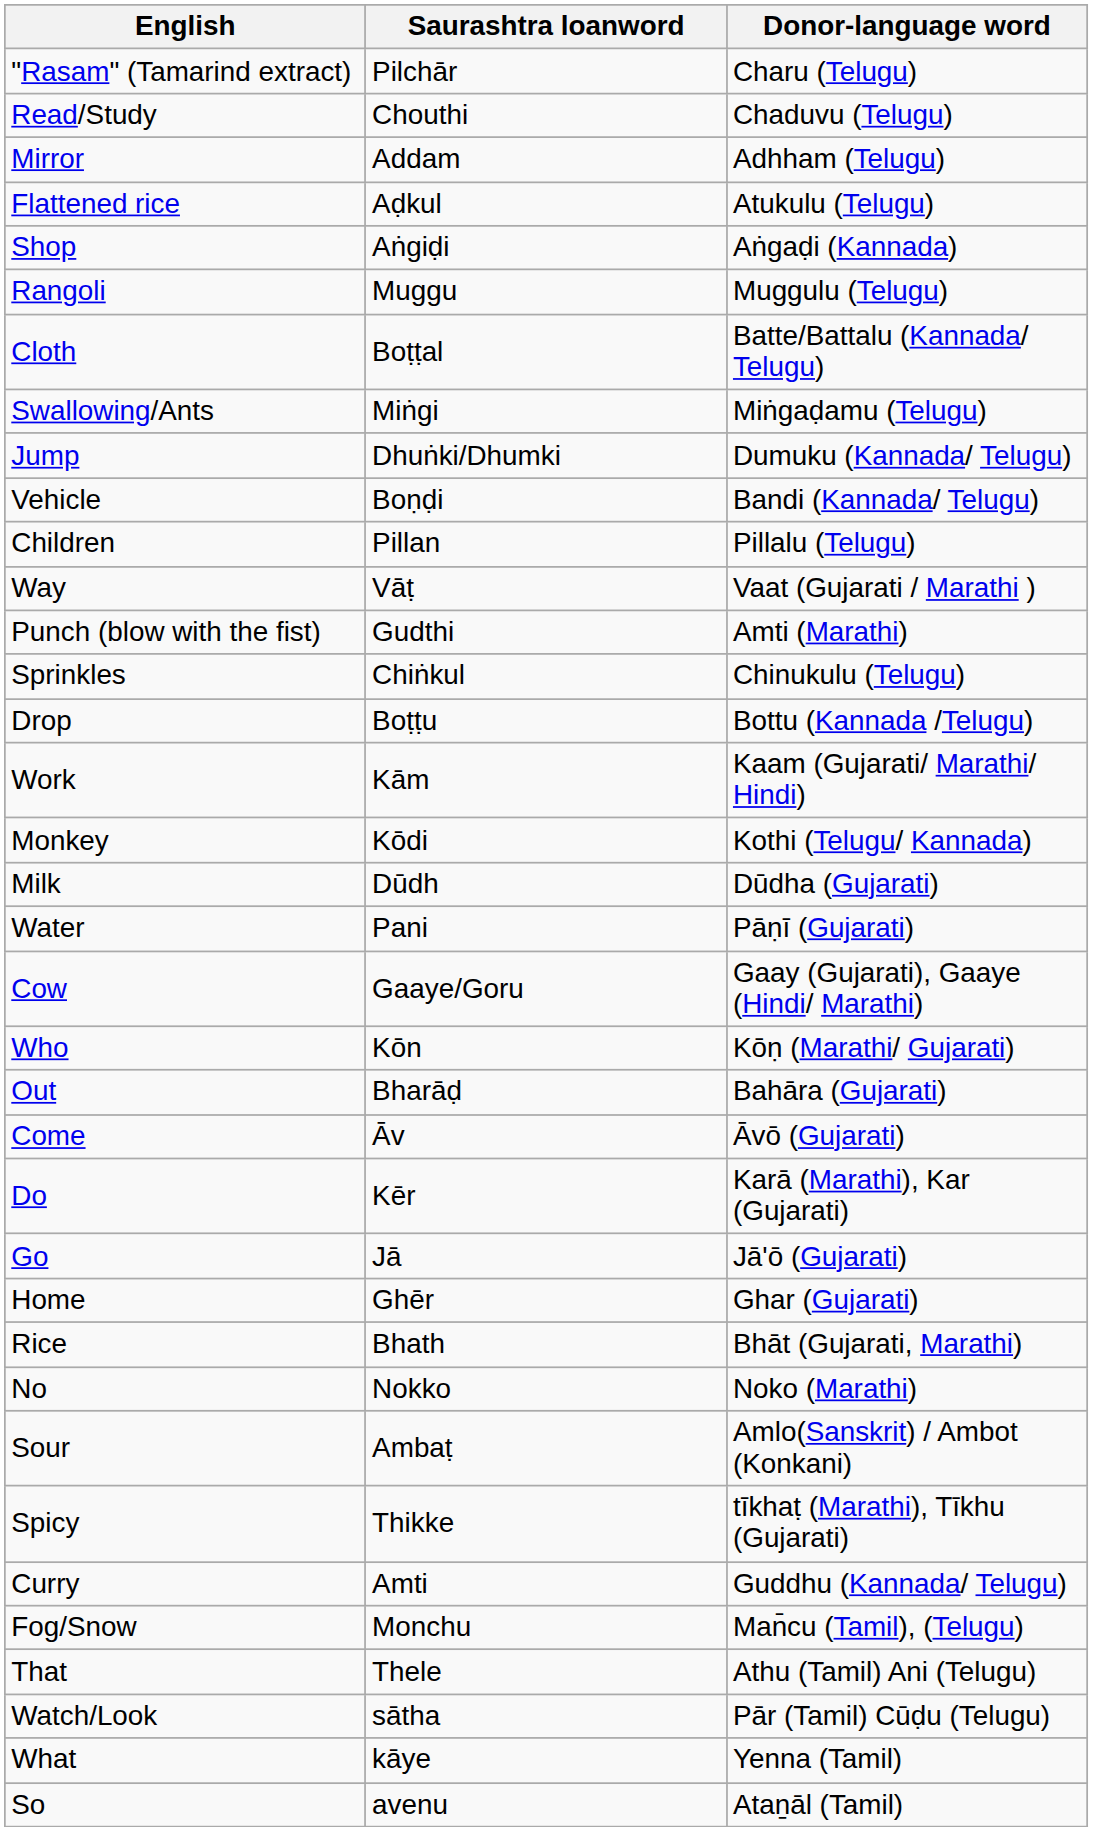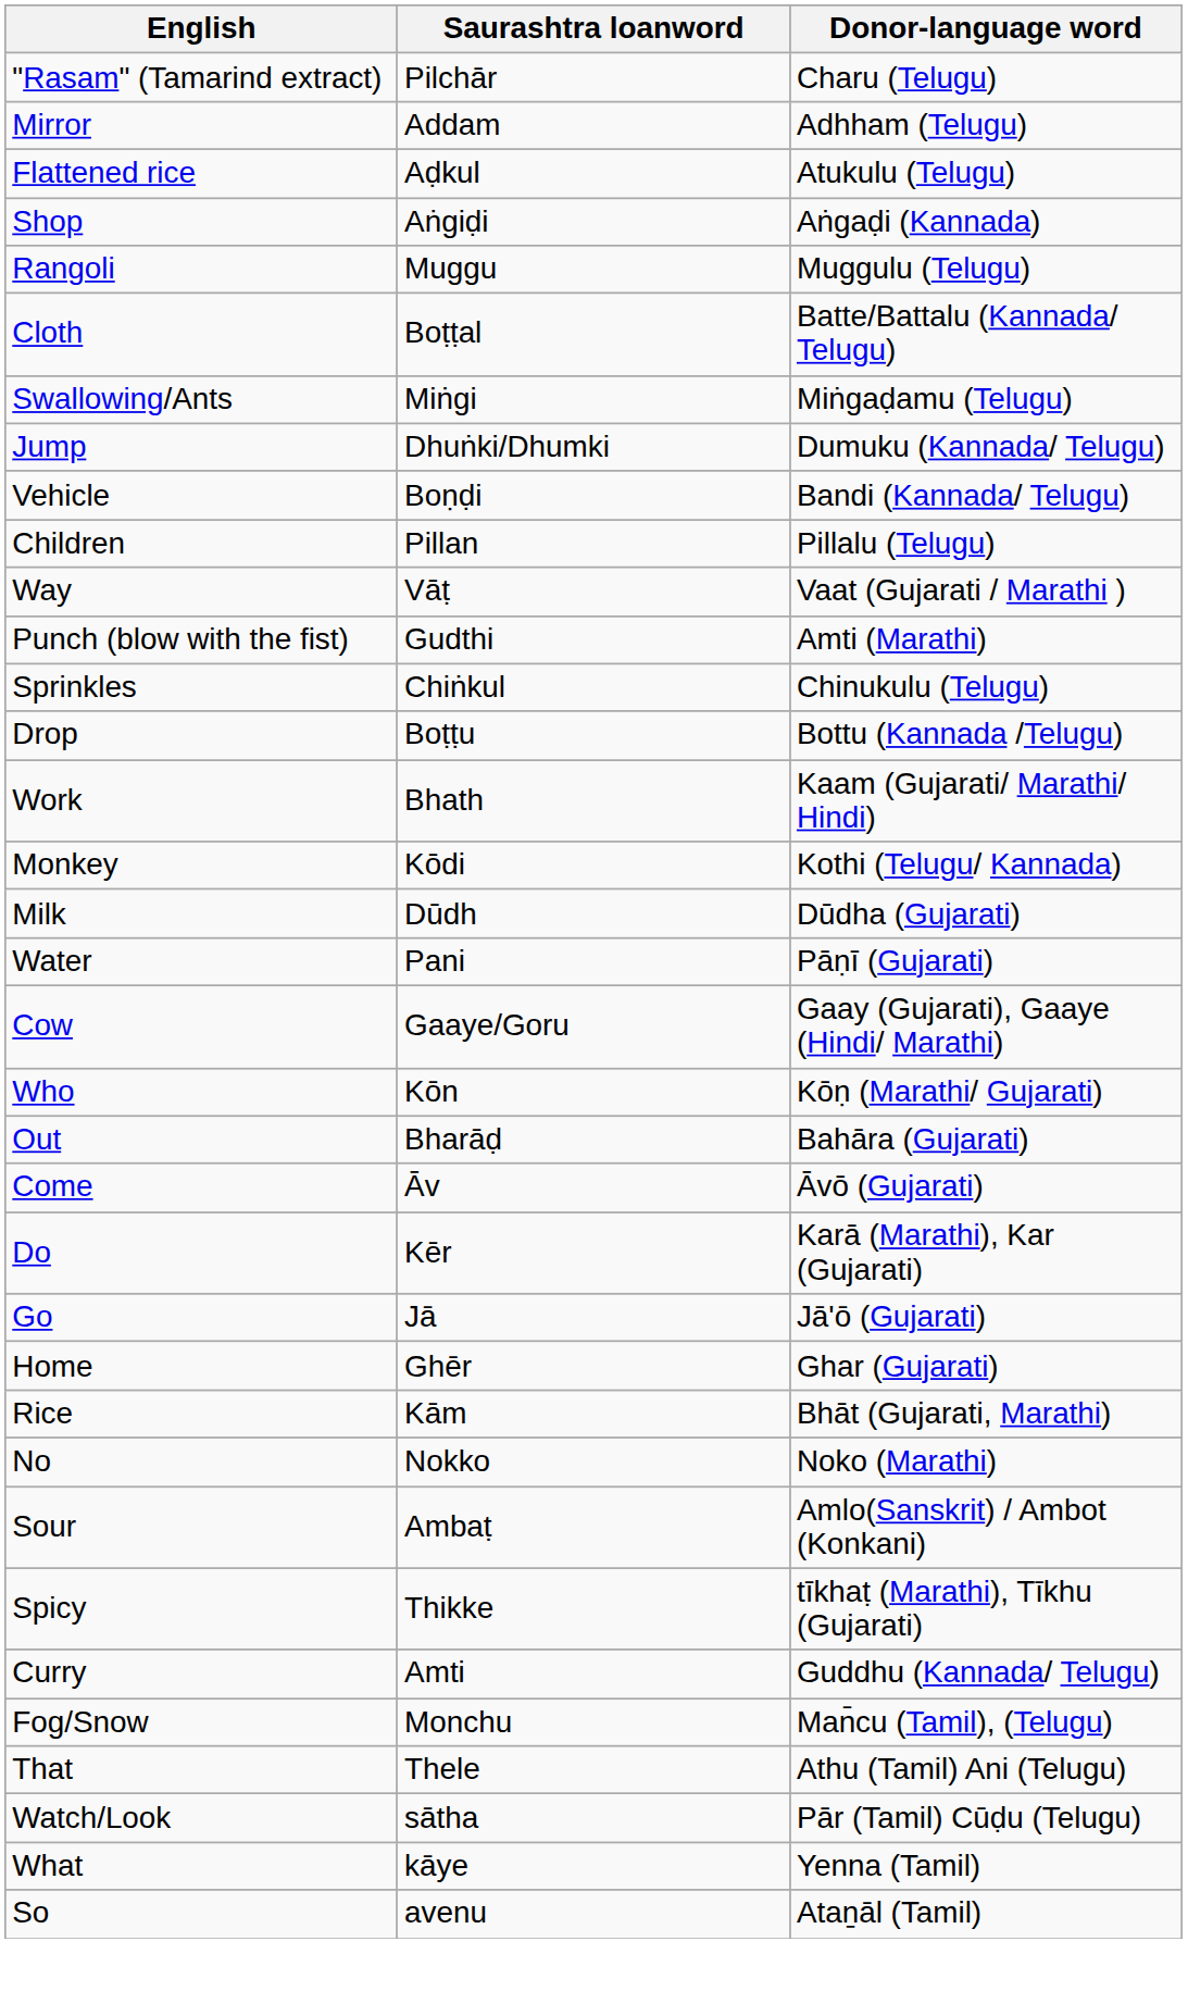 <table class="wikitable">
 <tr>
 <th scope="col" width=200>English</th>
 <th scope="col" width=200>Saurashtra loanword</th>
 <th scope="col" width=200>Donor-language word</th>
 </tr>
 <tr>
 <td>"<a href='#'>Rasam</a>" (Tamarind extract)</td>
 <td>Pilchār</td>
 <td>Charu (<a href='#'>Telugu</a>)</td>
-</tr>
-<tr>
-<td><a href='#'>Read</a>/Study</td>
-<td>Chouthi</td>
-<td>Chaduvu (<a href='#'>Telugu</a>)</td>
 </tr>
 <tr>
 <td><a href='#'>Mirror</a></td>
 <td>Addam</td>
 <td>Adhham (<a href='#'>Telugu</a>)</td>
 </tr>
 <tr>
 <td><a href='#'>Flattened rice</a></td>
 <td>Aḍkul</td>
 <td>Atukulu (<a href='#'>Telugu</a>)</td>
 </tr>
 <tr>
 <td><a href='#'>Shop</a></td>
 <td>Aṅgiḍi</td>
 <td>Aṅgaḍi (<a href='#'>Kannada</a>)</td>
 </tr>
 <tr>
 <td><a href='#'>Rangoli</a></td>
 <td>Muggu</td>
 <td>Muggulu (<a href='#'>Telugu</a>)</td>
 </tr>
 <tr>
 <td><a href='#'>Cloth</a></td>
 <td>Boṭṭal</td>
 <td>Batte/Battalu (<a href='#'>Kannada</a>/ <a href='#'>Telugu</a>)</td>
 </tr>
 <tr>
 <td><a href='#'>Swallowing</a>/Ants</td>
 <td>Miṅgi</td>
 <td>Miṅgaḍamu (<a href='#'>Telugu</a>)</td>
 </tr>
 <tr>
 <td><a href='#'>Jump</a></td>
 <td>Dhuṅki/Dhumki</td>
 <td>Dumuku (<a href='#'>Kannada</a>/ <a href='#'>Telugu</a>)</td>
 </tr>
 <tr>
 <td>Vehicle</td>
 <td>Boṇḍi</td>
 <td>Bandi (<a href='#'>Kannada</a>/ <a href='#'>Telugu</a>)</td>
 </tr>
 <tr>
 <td>Children</td>
 <td>Pillan</td>
 <td>Pillalu (<a href='#'>Telugu</a>)</td>
 </tr>
 <tr>
 <td>Way</td>
 <td>Vāṭ</td>
 <td>Vaat (Gujarati / <a href='#'>Marathi</a> )</td>
 </tr>
 <tr>
 <td>Punch (blow with the fist)</td>
 <td>Gudthi</td>
 <td>Amti (<a href='#'>Marathi</a>)</td>
 </tr>
 <tr>
 <td>Sprinkles</td>
 <td>Chiṅkul</td>
 <td>Chinukulu (<a href='#'>Telugu</a>)</td>
 </tr>
 <tr>
 <td>Drop</td>
 <td>Boṭṭu</td>
 <td>Bottu (<a href='#'>Kannada</a> /<a href='#'>Telugu</a>)</td>
 </tr>
 <tr>
 <td>Work</td>
-<td>Kām</td>
+<td>Bhath</td>
 <td>Kaam (Gujarati/ <a href='#'>Marathi</a>/ <a href='#'>Hindi</a>)</td>
 </tr>
 <tr>
 <td>Monkey</td>
 <td>Kōdi</td>
 <td>Kothi (<a href='#'>Telugu</a>/ <a href='#'>Kannada</a>)</td>
 </tr>
 <tr>
 <td>Milk</td>
 <td>Dūdh</td>
 <td>Dūdha (<a href='#'>Gujarati</a>)</td>
 </tr>
 <tr>
 <td>Water</td>
 <td>Pani</td>
 <td>Pāṇī (<a href='#'>Gujarati</a>)</td>
 </tr>
 <tr>
 <td><a href='#'>Cow</a></td>
 <td>Gaaye/Goru</td>
 <td>Gaay (Gujarati), Gaaye (<a href='#'>Hindi</a>/ <a href='#'>Marathi</a>)</td>
 </tr>
 <tr>
 <td><a href='#'>Who</a></td>
 <td>Kōn</td>
 <td>Kōṇ (<a href='#'>Marathi</a>/ <a href='#'>Gujarati</a>)</td>
 </tr>
 <tr>
 <td><a href='#'>Out</a></td>
 <td>Bharāḍ</td>
 <td>Bahāra (<a href='#'>Gujarati</a>)</td>
 </tr>
 <tr>
 <td><a href='#'>Come</a></td>
 <td>Āv</td>
 <td>Āvō (<a href='#'>Gujarati</a>)</td>
 </tr>
 <tr>
 <td><a href='#'>Do</a></td>
 <td>Kēr</td>
 <td>Karā (<a href='#'>Marathi</a>), Kar (Gujarati)</td>
 </tr>
 <tr>
 <td><a href='#'>Go</a></td>
 <td>Jā</td>
 <td>Jā'ō (<a href='#'>Gujarati</a>)</td>
 </tr>
 <tr>
 <td>Home</td>
 <td>Ghēr</td>
 <td>Ghar (<a href='#'>Gujarati</a>)</td>
 </tr>
 <tr>
 <td>Rice</td>
-<td>Bhath</td>
+<td>Kām</td>
 <td>Bhāt (Gujarati, <a href='#'>Marathi</a>)</td>
 </tr>
 <tr>
 <td>No</td>
 <td>Nokko</td>
 <td>Noko (<a href='#'>Marathi</a>)</td>
 </tr>
 <tr>
 <td>Sour</td>
 <td>Ambaṭ</td>
 <td>Amlo(<a href='#'>Sanskrit</a>) / Ambot (Konkani)</td>
 </tr>
 <tr>
 <td>Spicy</td>
 <td>Thikke</td>
 <td>tīkhaṭ (<a href='#'>Marathi</a>), Tīkhu (Gujarati)</td>
 </tr>
 <tr>
 <td>Curry</td>
 <td>Amti</td>
 <td>Guddhu (<a href='#'>Kannada</a>/ <a href='#'>Telugu</a>)</td>
 </tr>
 <tr>
 <td>Fog/Snow</td>
 <td>Monchu</td>
 <td>Man̄cu (<a href='#'>Tamil</a>), (<a href='#'>Telugu</a>)</td>
 </tr>
 <tr>
 <td>That</td>
 <td>Thele</td>
 <td>Athu (Tamil) Ani (Telugu)</td>
 </tr>
 <tr>
 <td>Watch/Look</td>
 <td>sātha</td>
 <td>Pār (Tamil) Cūḍu (Telugu)</td>
 </tr>
 <tr>
 <td>What</td>
 <td>kāye</td>
 <td>Yenna (Tamil)</td>
 </tr>
 <tr>
 <td>So</td>
 <td>avenu</td>
 <td>Ataṉāl (Tamil)</td>
 </tr>
 </table>
